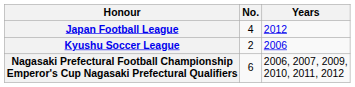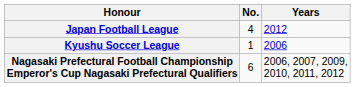 <table class="wikitable plainrowheaders">
 <tr>
 <th scope=col>Honour</th>
 <th scope=col>No.</th>
 <th scope=col>Years</th>
 </tr>
 <tr>
 <th scope=row><a href='#'>Japan Football League</a></th>
 <td align="center">4</td>
 <td><a href='#'>2012</a></td>
 </tr>
 <tr>
 <th scope=row><a href='#'>Kyushu Soccer League</a></th>
-<td align="center">2</td>
+<td align="center">1</td>
 <td><a href='#'>2006</a></td>
 </tr>
 <tr>
 <th scope=row>Nagasaki Prefectural Football Championship <br> Emperor's Cup Nagasaki Prefectural Qualifiers</th>
 <td align="center">6</td>
 <td>2006, 2007, 2009, <br> 2010, 2011, 2012</td>
 </tr>
 </table>
